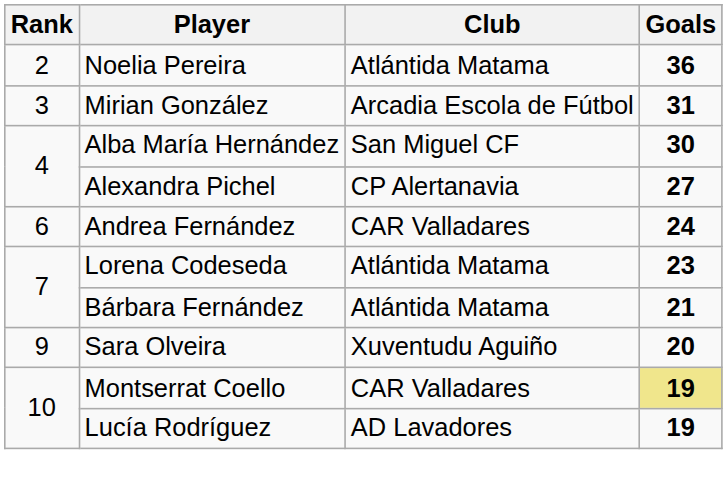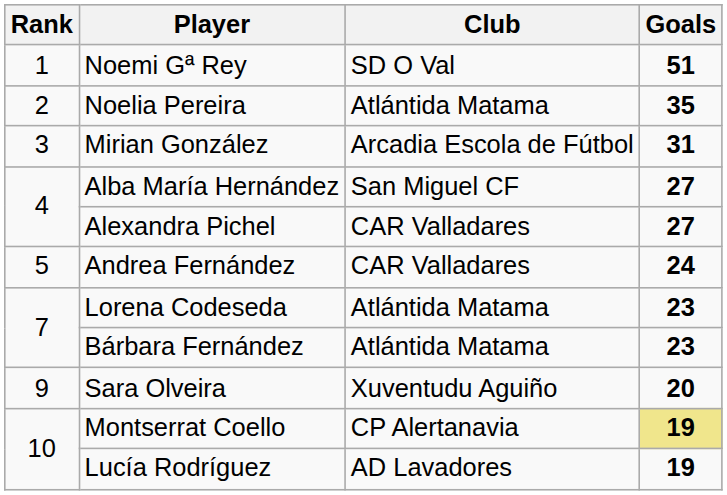 <table class="wikitable" style="text-align:center">
 <tr>
 <th>Rank</th>
 <th>Player</th>
 <th>Club</th>
 <th>Goals</th>
 </tr>
 <tr>
+<td>1</td>
+<td align="left">Noemi Gª Rey</td>
+<td align="left">SD O Val</td>
+<td><strong>51</strong></td>
+</tr>
+<tr>
 <td>2</td>
 <td align="left">Noelia Pereira</td>
 <td align="left">Atlántida Matama</td>
-<td><strong>36</strong></td>
+<td><strong>35</strong></td>
 </tr>
 <tr>
 <td>3</td>
 <td align="left">Mirian González</td>
 <td align="left">Arcadia Escola de Fútbol</td>
 <td><strong>31</strong></td>
 </tr>
 <tr>
 <td rowspan="2">4</td>
 <td align="left">Alba María Hernández</td>
 <td align="left">San Miguel CF</td>
-<td><strong>30</strong></td>
+<td><strong>27</strong></td>
 </tr>
 <tr>
 <td align="left">Alexandra Pichel</td>
-<td align="left">CP Alertanavia</td>
+<td align="left">CAR Valladares</td>
 <td><strong>27</strong></td>
 </tr>
 <tr>
-<td>6</td>
+<td>5</td>
 <td align="left">Andrea Fernández</td>
 <td align="left">CAR Valladares</td>
 <td><strong>24</strong></td>
 </tr>
 <tr>
 <td rowspan="2">7</td>
 <td align="left">Lorena Codeseda</td>
 <td align="left">Atlántida Matama</td>
 <td><strong>23</strong></td>
 </tr>
 <tr>
 <td align="left">Bárbara Fernández</td>
 <td align="left">Atlántida Matama</td>
-<td><strong>21</strong></td>
+<td><strong>23</strong></td>
 </tr>
 <tr>
 <td>9</td>
 <td align="left">Sara Olveira</td>
 <td align="left">Xuventudu Aguiño</td>
 <td><strong>20</strong></td>
 </tr>
 <tr>
 <td rowspan="2">10</td>
 <td align="left">Montserrat Coello</td>
-<td align="left">CAR Valladares</td>
+<td align="left">CP Alertanavia</td>
 <td style="background: khaki;"><strong>19</strong></td>
 </tr>
 <tr>
 <td align="left">Lucía Rodríguez</td>
 <td align="left">AD Lavadores</td>
 <td><strong>19</strong></td>
 </tr>
 </table>
